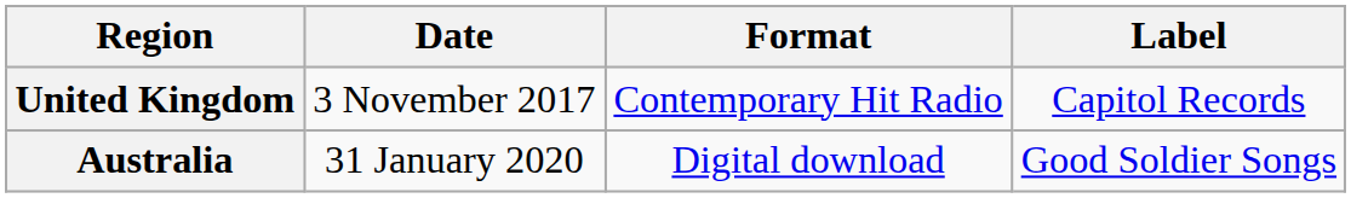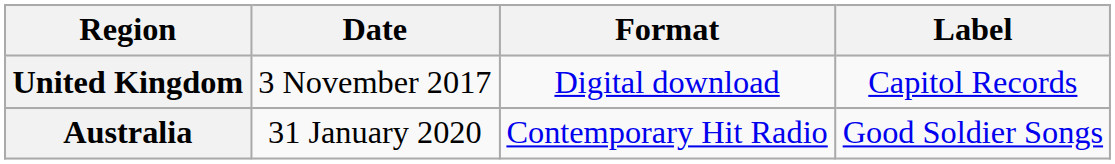 <table class="wikitable plainrowheaders" style="text-align:center">
 <tr>
 <th>Region</th>
 <th>Date</th>
 <th>Format</th>
 <th>Label</th>
 </tr>
 <tr>
 <th scope="row">United Kingdom</th>
 <td>3 November 2017</td>
-<td><a href='#'>Contemporary Hit Radio</a></td>
+<td><a href='#'>Digital download</a></td>
 <td><a href='#'>Capitol Records</a></td>
 </tr>
 <tr>
 <th scope="row">Australia</th>
 <td>31 January 2020</td>
-<td><a href='#'>Digital download</a></td>
+<td><a href='#'>Contemporary Hit Radio</a></td>
 <td><a href='#'>Good Soldier Songs</a></td>
 </tr>
 </table>
